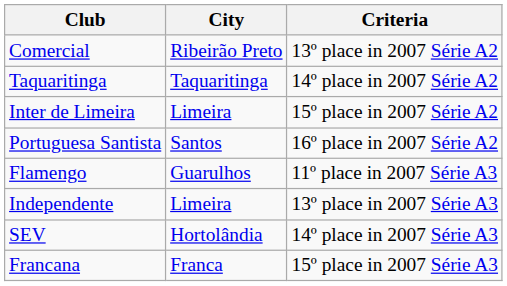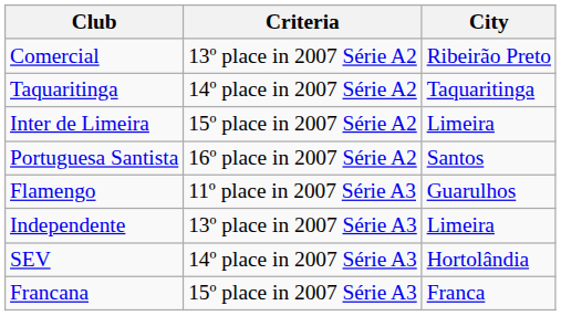 <table class="wikitable sortable">
 <tr>
 <th>Club</th>
+<th>Criteria</th>
 <th>City</th>
-<th>Criteria</th>
 </tr>
 <tr>
 <td><a href='#'>Comercial</a></td>
+<td>13º place in 2007 <a href='#'>Série A2</a></td>
 <td><a href='#'>Ribeirão Preto</a></td>
-<td>13º place in 2007 <a href='#'>Série A2</a></td>
 </tr>
 <tr>
 <td><a href='#'>Taquaritinga</a></td>
+<td>14º place in 2007 <a href='#'>Série A2</a></td>
 <td><a href='#'>Taquaritinga</a></td>
-<td>14º place in 2007 <a href='#'>Série A2</a></td>
 </tr>
 <tr>
 <td><a href='#'>Inter de Limeira</a></td>
+<td>15º place in 2007 <a href='#'>Série A2</a></td>
 <td><a href='#'>Limeira</a></td>
-<td>15º place in 2007 <a href='#'>Série A2</a></td>
 </tr>
 <tr>
 <td><a href='#'>Portuguesa Santista</a></td>
+<td>16º place in 2007 <a href='#'>Série A2</a></td>
 <td><a href='#'>Santos</a></td>
-<td>16º place in 2007 <a href='#'>Série A2</a></td>
 </tr>
 <tr>
 <td><a href='#'>Flamengo</a></td>
+<td>11º place in 2007 <a href='#'>Série A3</a></td>
 <td><a href='#'>Guarulhos</a></td>
-<td>11º place in 2007 <a href='#'>Série A3</a></td>
 </tr>
 <tr>
 <td><a href='#'>Independente</a></td>
+<td>13º place in 2007 <a href='#'>Série A3</a></td>
 <td><a href='#'>Limeira</a></td>
-<td>13º place in 2007 <a href='#'>Série A3</a></td>
 </tr>
 <tr>
 <td><a href='#'>SEV</a></td>
+<td>14º place in 2007 <a href='#'>Série A3</a></td>
 <td><a href='#'>Hortolândia</a></td>
-<td>14º place in 2007 <a href='#'>Série A3</a></td>
 </tr>
 <tr>
 <td><a href='#'>Francana</a></td>
+<td>15º place in 2007 <a href='#'>Série A3</a></td>
 <td><a href='#'>Franca</a></td>
-<td>15º place in 2007 <a href='#'>Série A3</a></td>
 </tr>
 </table>
